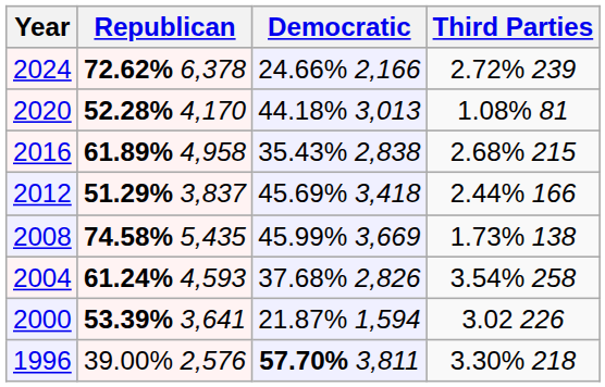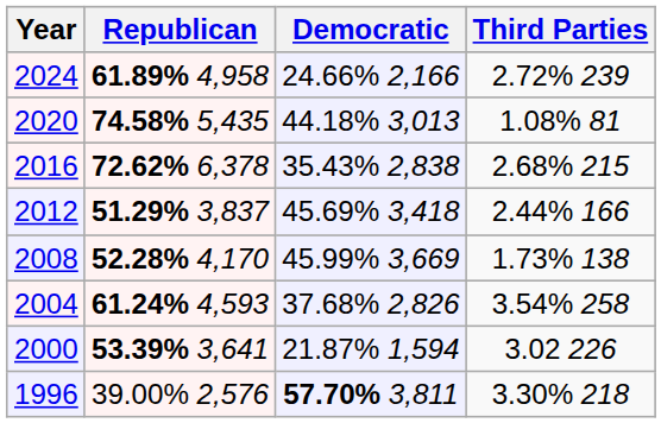 <table class="wikitable" style="float:right; font-size:95%;">
 <tr bgcolor=lightgrey>
 <th>Year</th>
 <th><a href='#'>Republican</a></th>
 <th><a href='#'>Democratic</a></th>
 <th><a href='#'>Third Parties</a></th>
 </tr>
 <tr>
 <td align="center" bgcolor="#fff3f3"><a href='#'>2024</a></td>
-<td align="center" bgcolor="#fff3f3"><strong>72.62%</strong> <em>6,378</em></td>
+<td align="center" bgcolor="#fff3f3"><strong>61.89%</strong> <em>4,958</em></td>
 <td align="center" bgcolor="#f0f0ff">24.66% <em>2,166</em></td>
 <td align="center">2.72% <em>239</em></td>
 </tr>
 <tr>
 <td align="center" bgcolor="#fff3f3"><a href='#'>2020</a></td>
-<td align="center" bgcolor="#fff3f3"><strong>52.28%</strong> <em>4,170</em></td>
+<td align="center" bgcolor="#fff3f3"><strong>74.58%</strong> <em>5,435</em></td>
 <td align="center" bgcolor="#f0f0ff">44.18% <em>3,013</em></td>
 <td align="center">1.08% <em>81</em></td>
 </tr>
 <tr>
 <td align="center" bgcolor="#fff3f3"><a href='#'>2016</a></td>
-<td align="center" bgcolor="#fff3f3"><strong>61.89%</strong> <em>4,958</em></td>
+<td align="center" bgcolor="#fff3f3"><strong>72.62%</strong> <em>6,378</em></td>
 <td align="center" bgcolor="#f0f0ff">35.43% <em>2,838</em></td>
 <td align="center">2.68% <em>215</em></td>
 </tr>
 <tr>
 <td align="center" bgcolor="#f0f0ff"><a href='#'>2012</a></td>
 <td align="center" bgcolor="#fff3f3"><strong>51.29%</strong> <em>3,837</em></td>
 <td align="center" bgcolor="#f0f0ff">45.69% <em>3,418</em></td>
 <td align="center">2.44% <em>166</em></td>
 </tr>
 <tr>
 <td align="center" bgcolor="#f0f0ff"><a href='#'>2008</a></td>
-<td align="center" bgcolor="#fff3f3"><strong>74.58%</strong> <em>5,435</em></td>
+<td align="center" bgcolor="#fff3f3"><strong>52.28%</strong> <em>4,170</em></td>
 <td align="center" bgcolor="#f0f0ff">45.99% <em>3,669</em></td>
 <td align="center">1.73% <em>138</em></td>
 </tr>
 <tr>
 <td align="center" bgcolor="#fff3f3"><a href='#'>2004</a></td>
 <td align="center" bgcolor="#fff3f3"><strong>61.24%</strong> <em>4,593</em></td>
 <td align="center" bgcolor="#f0f0ff">37.68% <em>2,826</em></td>
 <td align="center">3.54% <em>258</em></td>
 </tr>
 <tr>
 <td align="center" bgcolor="#f0f0ff"><a href='#'>2000</a></td>
 <td align="center" bgcolor="#fff3f3"><strong>53.39%</strong> <em>3,641</em></td>
 <td align="center" bgcolor="#f0f0ff">21.87% <em>1,594</em></td>
 <td align="center">3.02 <em>226</em></td>
 </tr>
 <tr>
 <td align="center" bgcolor="#f0f0ff"><a href='#'>1996</a></td>
 <td align="center" bgcolor="#fff3f3">39.00% <em>2,576</em></td>
 <td align="center" bgcolor="#f0f0ff"><strong>57.70%</strong> <em>3,811</em></td>
 <td align="center">3.30% <em>218</em></td>
 </tr>
 </table>
